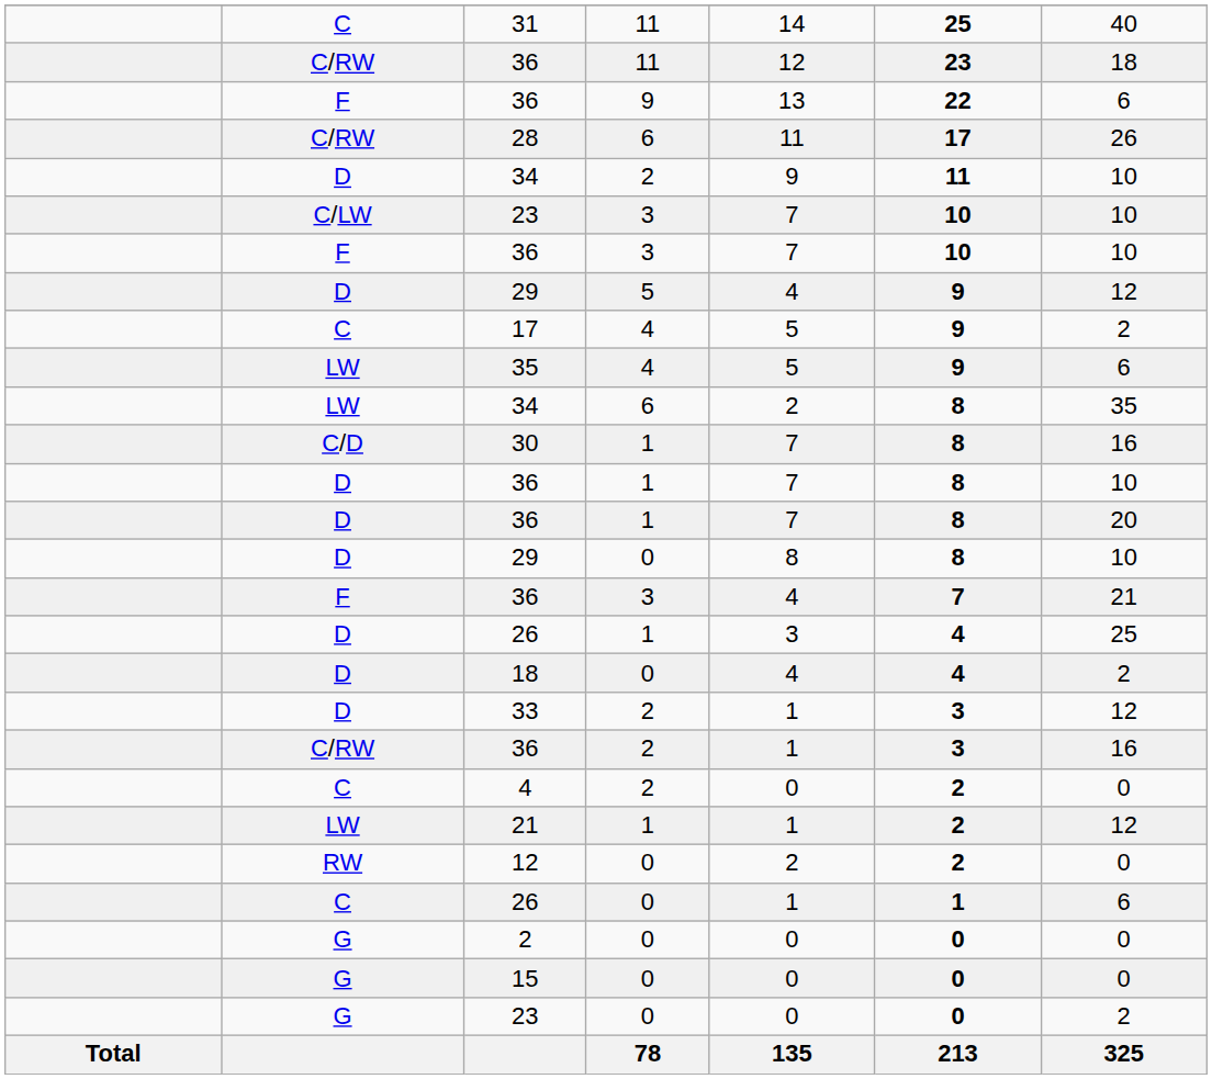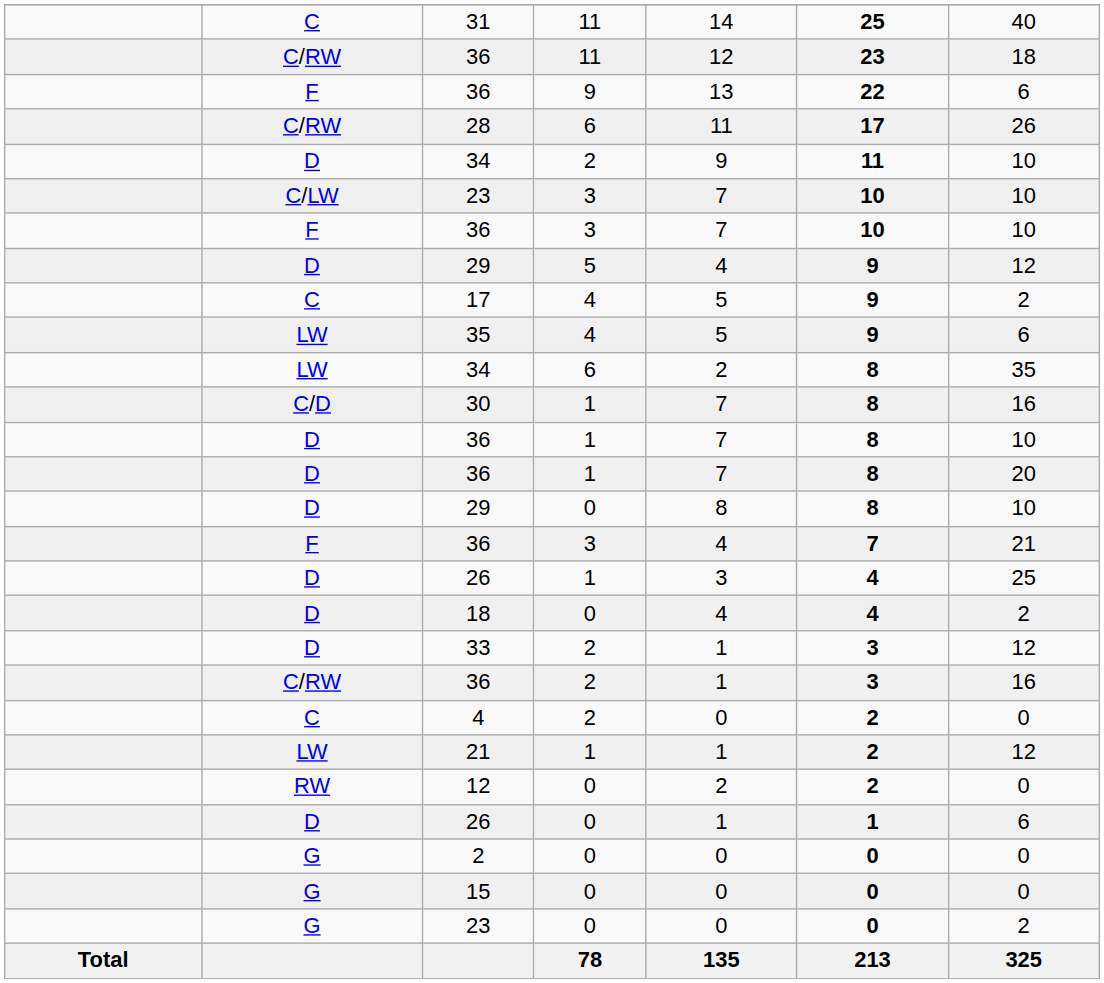 <table class="wikitable sortable" width =800>
 <tr align="center">
 </tr>
 <tr align="center" bgcolor="">
 <td></td>
 <td><a href='#'>C</a></td>
 <td>31</td>
 <td>11</td>
 <td>14</td>
 <td><strong>25</strong></td>
 <td>40</td>
 </tr>
 <tr align="center" bgcolor="f0f0f0">
 <td></td>
 <td><a href='#'>C</a>/<a href='#'>RW</a></td>
 <td>36</td>
 <td>11</td>
 <td>12</td>
 <td><strong>23</strong></td>
 <td>18</td>
 </tr>
 <tr align="center" bgcolor="">
 <td></td>
 <td><a href='#'>F</a></td>
 <td>36</td>
 <td>9</td>
 <td>13</td>
 <td><strong>22</strong></td>
 <td>6</td>
 </tr>
 <tr align="center" bgcolor="f0f0f0">
 <td></td>
 <td><a href='#'>C</a>/<a href='#'>RW</a></td>
 <td>28</td>
 <td>6</td>
 <td>11</td>
 <td><strong>17</strong></td>
 <td>26</td>
 </tr>
 <tr align="center" bgcolor="">
 <td></td>
 <td><a href='#'>D</a></td>
 <td>34</td>
 <td>2</td>
 <td>9</td>
 <td><strong>11</strong></td>
 <td>10</td>
 </tr>
 <tr align="center" bgcolor="f0f0f0">
 <td></td>
 <td><a href='#'>C</a>/<a href='#'>LW</a></td>
 <td>23</td>
 <td>3</td>
 <td>7</td>
 <td><strong>10</strong></td>
 <td>10</td>
 </tr>
 <tr align="center" bgcolor="">
 <td></td>
 <td><a href='#'>F</a></td>
 <td>36</td>
 <td>3</td>
 <td>7</td>
 <td><strong>10</strong></td>
 <td>10</td>
 </tr>
 <tr align="center" bgcolor="f0f0f0">
 <td></td>
 <td><a href='#'>D</a></td>
 <td>29</td>
 <td>5</td>
 <td>4</td>
 <td><strong>9</strong></td>
 <td>12</td>
 </tr>
 <tr align="center" bgcolor="">
 <td></td>
 <td><a href='#'>C</a></td>
 <td>17</td>
 <td>4</td>
 <td>5</td>
 <td><strong>9</strong></td>
 <td>2</td>
 </tr>
 <tr align="center" bgcolor="f0f0f0">
 <td></td>
 <td><a href='#'>LW</a></td>
 <td>35</td>
 <td>4</td>
 <td>5</td>
 <td><strong>9</strong></td>
 <td>6</td>
 </tr>
 <tr align="center" bgcolor="">
 <td></td>
 <td><a href='#'>LW</a></td>
 <td>34</td>
 <td>6</td>
 <td>2</td>
 <td><strong>8</strong></td>
 <td>35</td>
 </tr>
 <tr align="center" bgcolor="f0f0f0">
 <td></td>
 <td><a href='#'>C</a>/<a href='#'>D</a></td>
 <td>30</td>
 <td>1</td>
 <td>7</td>
 <td><strong>8</strong></td>
 <td>16</td>
 </tr>
 <tr align="center" bgcolor="">
 <td></td>
 <td><a href='#'>D</a></td>
 <td>36</td>
 <td>1</td>
 <td>7</td>
 <td><strong>8</strong></td>
 <td>10</td>
 </tr>
 <tr align="center" bgcolor="f0f0f0">
 <td></td>
 <td><a href='#'>D</a></td>
 <td>36</td>
 <td>1</td>
 <td>7</td>
 <td><strong>8</strong></td>
 <td>20</td>
 </tr>
 <tr align="center" bgcolor="">
 <td></td>
 <td><a href='#'>D</a></td>
 <td>29</td>
 <td>0</td>
 <td>8</td>
 <td><strong>8</strong></td>
 <td>10</td>
 </tr>
 <tr align="center" bgcolor="f0f0f0">
 <td></td>
 <td><a href='#'>F</a></td>
 <td>36</td>
 <td>3</td>
 <td>4</td>
 <td><strong>7</strong></td>
 <td>21</td>
 </tr>
 <tr align="center" bgcolor="">
 <td></td>
 <td><a href='#'>D</a></td>
 <td>26</td>
 <td>1</td>
 <td>3</td>
 <td><strong>4</strong></td>
 <td>25</td>
 </tr>
 <tr align="center" bgcolor="f0f0f0">
 <td></td>
 <td><a href='#'>D</a></td>
 <td>18</td>
 <td>0</td>
 <td>4</td>
 <td><strong>4</strong></td>
 <td>2</td>
 </tr>
 <tr align="center" bgcolor="">
 <td></td>
 <td><a href='#'>D</a></td>
 <td>33</td>
 <td>2</td>
 <td>1</td>
 <td><strong>3</strong></td>
 <td>12</td>
 </tr>
 <tr align="center" bgcolor="f0f0f0">
 <td></td>
 <td><a href='#'>C</a>/<a href='#'>RW</a></td>
 <td>36</td>
 <td>2</td>
 <td>1</td>
 <td><strong>3</strong></td>
 <td>16</td>
 </tr>
 <tr align="center" bgcolor="">
 <td></td>
 <td><a href='#'>C</a></td>
 <td>4</td>
 <td>2</td>
 <td>0</td>
 <td><strong>2</strong></td>
 <td>0</td>
 </tr>
 <tr align="center" bgcolor="f0f0f0">
 <td></td>
 <td><a href='#'>LW</a></td>
 <td>21</td>
 <td>1</td>
 <td>1</td>
 <td><strong>2</strong></td>
 <td>12</td>
 </tr>
 <tr align="center" bgcolor="">
 <td></td>
 <td><a href='#'>RW</a></td>
 <td>12</td>
 <td>0</td>
 <td>2</td>
 <td><strong>2</strong></td>
 <td>0</td>
 </tr>
 <tr align="center" bgcolor="f0f0f0">
 <td></td>
-<td><a href='#'>C</a></td>
+<td><a href='#'>D</a></td>
 <td>26</td>
 <td>0</td>
 <td>1</td>
 <td><strong>1</strong></td>
 <td>6</td>
 </tr>
 <tr align="center" bgcolor="">
 <td></td>
 <td><a href='#'>G</a></td>
 <td>2</td>
 <td>0</td>
 <td>0</td>
 <td><strong>0</strong></td>
 <td>0</td>
 </tr>
 <tr align="center" bgcolor="f0f0f0">
 <td></td>
 <td><a href='#'>G</a></td>
 <td>15</td>
 <td>0</td>
 <td>0</td>
 <td><strong>0</strong></td>
 <td>0</td>
 </tr>
 <tr align="center" bgcolor="">
 <td></td>
 <td><a href='#'>G</a></td>
 <td>23</td>
 <td>0</td>
 <td>0</td>
 <td><strong>0</strong></td>
 <td>2</td>
 </tr>
 <tr>
 <th>Total</th>
 <th></th>
 <th></th>
 <th>78</th>
 <th>135</th>
 <th>213</th>
 <th>325</th>
 </tr>
 </table>
